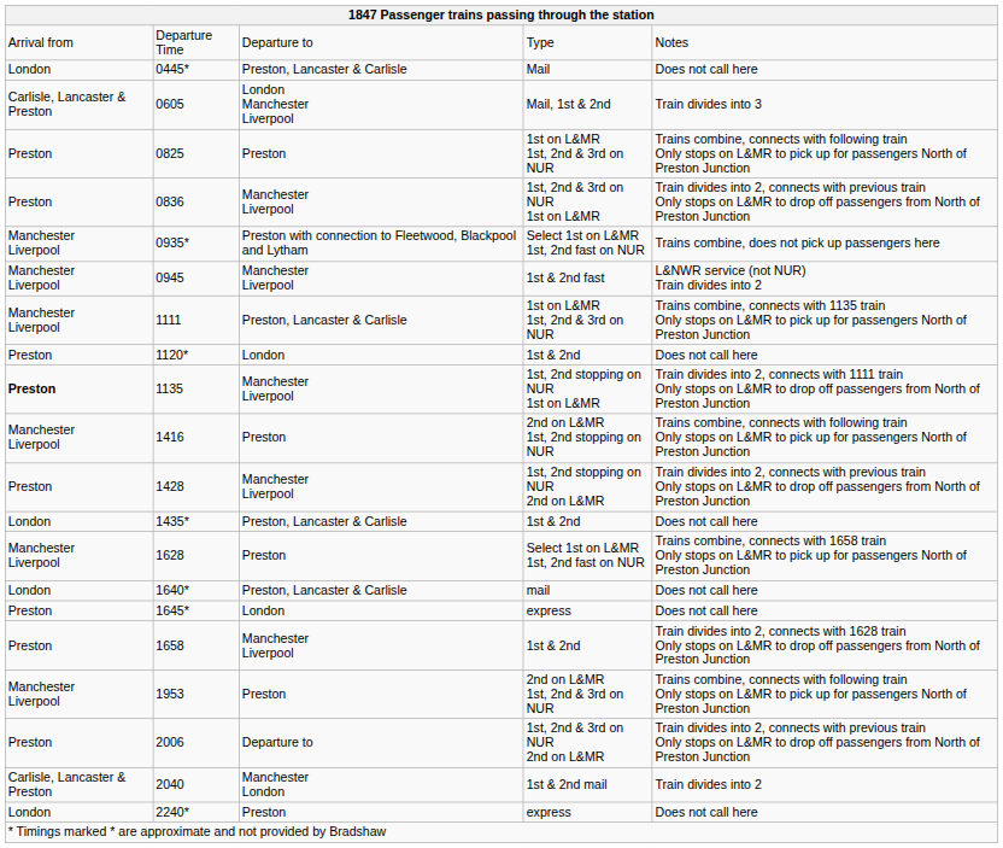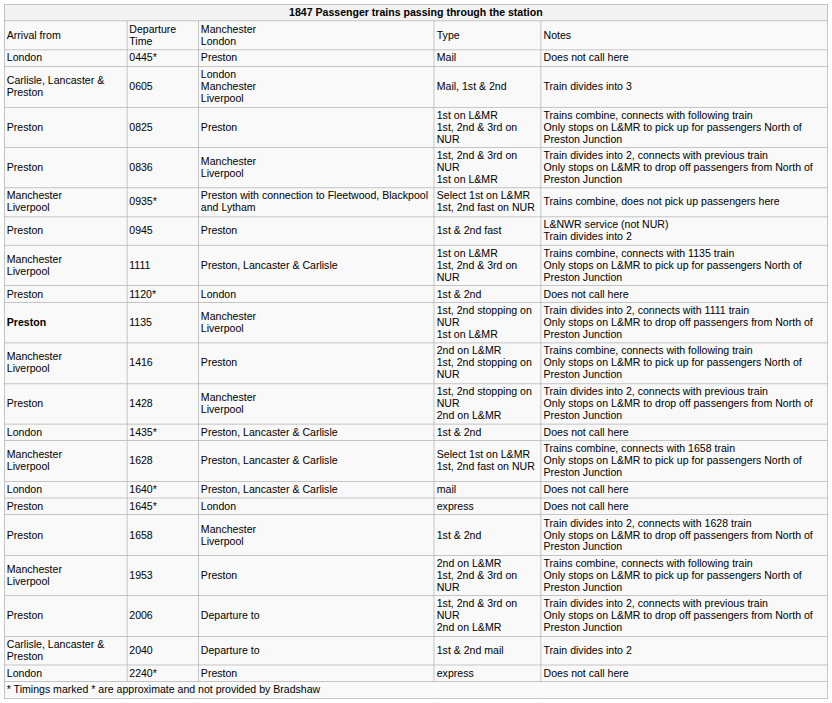 <table class="wikitable mw-collapsible mw-collapsed">
 <tr>
 <th colspan="5" style="text-align: center;">1847 Passenger trains passing through the station</th>
 </tr>
 <tr>
 <td>Arrival from</td>
 <td>Departure Time</td>
-<td>Departure to</td>
+<td>Manchester<br>London</td>
 <td>Type</td>
 <td>Notes</td>
 </tr>
 <tr>
 <td>London</td>
 <td>0445*</td>
-<td>Preston, Lancaster & Carlisle</td>
+<td>Preston</td>
 <td>Mail</td>
 <td>Does not call here</td>
 </tr>
 <tr>
 <td>Carlisle, Lancaster & Preston</td>
 <td>0605</td>
 <td>London<br>Manchester<br>Liverpool</td>
 <td>Mail, 1st & 2nd</td>
 <td>Train divides into 3</td>
 </tr>
 <tr>
 <td>Preston</td>
 <td>0825</td>
 <td>Preston</td>
 <td>1st on L&MR<br>1st, 2nd & 3rd on NUR</td>
 <td>Trains combine, connects with following train<br>Only stops on L&MR to pick up for passengers North of Preston Junction</td>
 </tr>
 <tr>
 <td>Preston</td>
 <td>0836</td>
 <td>Manchester<br>Liverpool</td>
 <td>1st, 2nd & 3rd on NUR<br>1st on L&MR</td>
 <td>Train divides into 2, connects with previous train<br>Only stops on L&MR to drop off passengers from North of Preston Junction</td>
 </tr>
 <tr>
 <td>Manchester<br>Liverpool</td>
 <td>0935*</td>
 <td>Preston with connection to Fleetwood, Blackpool and Lytham</td>
 <td>Select 1st on L&MR<br>1st, 2nd fast on NUR</td>
 <td>Trains combine, does not pick up passengers here</td>
 </tr>
 <tr>
-<td>Manchester<br>Liverpool</td>
+<td>Preston</td>
 <td>0945</td>
-<td>Manchester<br>Liverpool</td>
+<td>Preston</td>
 <td>1st & 2nd fast</td>
 <td>L&NWR service (not NUR)<br>Train divides into 2</td>
 </tr>
 <tr>
 <td>Manchester<br>Liverpool</td>
 <td>1111</td>
 <td>Preston, Lancaster & Carlisle</td>
 <td>1st on L&MR<br>1st, 2nd & 3rd on NUR</td>
 <td>Trains combine, connects with 1135 train<br>Only stops on L&MR to pick up for passengers North of Preston Junction</td>
 </tr>
 <tr>
 <td>Preston</td>
 <td>1120*</td>
 <td>London</td>
 <td>1st & 2nd</td>
 <td>Does not call here</td>
 </tr>
 <tr>
 <td><strong>Preston</strong></td>
 <td>1135</td>
 <td>Manchester<br>Liverpool</td>
 <td>1st, 2nd stopping on NUR<br>1st on L&MR</td>
 <td>Train divides into 2, connects with 1111 train<br>Only stops on L&MR to drop off passengers from North of Preston Junction</td>
 </tr>
 <tr>
 <td>Manchester<br>Liverpool</td>
 <td>1416</td>
 <td>Preston</td>
 <td>2nd on L&MR<br>1st, 2nd stopping on NUR</td>
 <td>Trains combine, connects with following train<br>Only stops on L&MR to pick up for passengers North of Preston Junction</td>
 </tr>
 <tr>
 <td>Preston</td>
 <td>1428</td>
 <td>Manchester<br>Liverpool</td>
 <td>1st, 2nd stopping on NUR<br>2nd on L&MR</td>
 <td>Train divides into 2, connects with previous train<br>Only stops on L&MR to drop off passengers from North of Preston Junction</td>
 </tr>
 <tr>
 <td>London</td>
 <td>1435*</td>
 <td>Preston, Lancaster & Carlisle</td>
 <td>1st & 2nd</td>
 <td>Does not call here</td>
 </tr>
 <tr>
 <td>Manchester<br>Liverpool</td>
 <td>1628</td>
-<td>Preston</td>
+<td>Preston, Lancaster & Carlisle</td>
 <td>Select 1st on L&MR<br>1st, 2nd fast on NUR</td>
 <td>Trains combine, connects with 1658 train<br>Only stops on L&MR to pick up for passengers North of Preston Junction</td>
 </tr>
 <tr>
 <td>London</td>
 <td>1640*</td>
 <td>Preston, Lancaster & Carlisle</td>
 <td>mail</td>
 <td>Does not call here</td>
 </tr>
 <tr>
 <td>Preston</td>
 <td>1645*</td>
 <td>London</td>
 <td>express</td>
 <td>Does not call here</td>
 </tr>
 <tr>
 <td>Preston</td>
 <td>1658</td>
 <td>Manchester<br>Liverpool</td>
 <td>1st & 2nd</td>
 <td>Train divides into 2, connects with 1628 train<br>Only stops on L&MR to drop off passengers from North of Preston Junction</td>
 </tr>
 <tr>
 <td>Manchester<br>Liverpool</td>
 <td>1953</td>
 <td>Preston</td>
 <td>2nd on L&MR<br>1st, 2nd & 3rd on NUR</td>
 <td>Trains combine, connects with following train<br>Only stops on L&MR to pick up for passengers North of Preston Junction</td>
 </tr>
 <tr>
 <td>Preston</td>
 <td>2006</td>
 <td>Departure to</td>
 <td>1st, 2nd & 3rd on NUR<br>2nd on L&MR</td>
 <td>Train divides into 2, connects with previous train<br>Only stops on L&MR to drop off passengers from North of Preston Junction</td>
 </tr>
 <tr>
 <td>Carlisle, Lancaster & Preston</td>
 <td>2040</td>
-<td>Manchester<br>London</td>
+<td>Departure to</td>
 <td>1st & 2nd mail</td>
 <td>Train divides into 2</td>
 </tr>
 <tr>
 <td>London</td>
 <td>2240*</td>
 <td>Preston</td>
 <td>express</td>
 <td>Does not call here</td>
 </tr>
 <tr>
 <td colspan="5">* Timings marked * are approximate and not provided by Bradshaw</td>
 </tr>
 </table>
